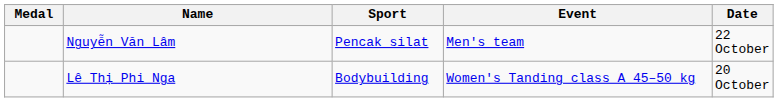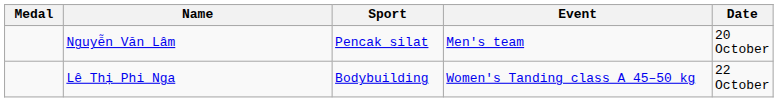 <table class="wikitable sortable" style="font-size:95%">
 <tr>
 <th width="50">Medal</th>
 <th width="250">Name</th>
 <th width="100">Sport</th>
 <th width="250">Event</th>
 <th width="50">Date</th>
 </tr>
 <tr>
 <td></td>
 <td><a href='#'>Nguyễn Văn Lâm</a></td>
 <td><a href='#'>Pencak silat</a></td>
 <td><a href='#'>Men's team</a></td>
-<td>22 October</td>
+<td>20 October</td>
 </tr>
 <tr>
 <td></td>
 <td><a href='#'>Lê Thị Phi Nga</a></td>
 <td><a href='#'>Bodybuilding</a></td>
 <td><a href='#'>Women's Tanding class A 45–50 kg</a></td>
-<td>20 October</td>
+<td>22 October</td>
 </tr>
 </table>
